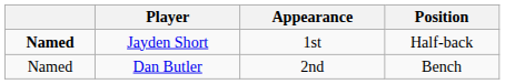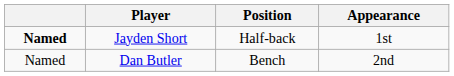 <table class="wikitable" style="text-align:center; font-size:100%; width:40%;">
 <tr>
 <th></th>
 <th>Player</th>
+<th>Position</th>
 <th>Appearance</th>
-<th>Position</th>
 </tr>
 <tr>
 <td><strong>Named</strong></td>
 <td><a href='#'>Jayden Short</a></td>
+<td>Half-back</td>
 <td>1st</td>
-<td>Half-back</td>
 </tr>
 <tr>
 <td>Named</td>
 <td><a href='#'>Dan Butler</a></td>
+<td>Bench</td>
 <td>2nd</td>
-<td>Bench</td>
 </tr>
 </table>
